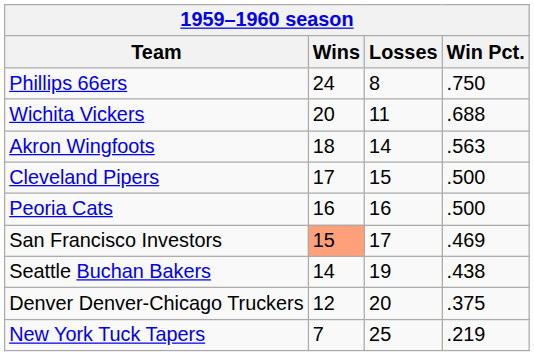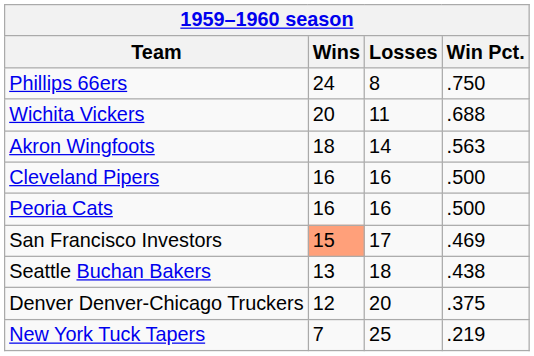 <table class="wikitable">
 <tr>
 <th colspan="4"><a href='#'>1959–1960 season</a></th>
 </tr>
 <tr>
 <th>Team</th>
 <th>Wins</th>
 <th>Losses</th>
 <th>Win Pct.</th>
 </tr>
 <tr>
 <td><a href='#'>Phillips 66ers</a></td>
 <td>24</td>
 <td>8</td>
 <td>.750</td>
 </tr>
 <tr>
 <td><a href='#'>Wichita Vickers</a></td>
 <td>20</td>
 <td>11</td>
 <td>.688</td>
 </tr>
 <tr>
 <td><a href='#'>Akron Wingfoots</a></td>
 <td>18</td>
 <td>14</td>
 <td>.563</td>
 </tr>
 <tr>
 <td><a href='#'>Cleveland Pipers</a></td>
-<td>17</td>
-<td>15</td>
+<td>16</td>
+<td>16</td>
 <td>.500</td>
 </tr>
 <tr>
 <td><a href='#'>Peoria Cats</a></td>
 <td>16</td>
 <td>16</td>
 <td>.500</td>
 </tr>
 <tr>
 <td>San Francisco Investors</td>
 <td style="background: lightsalmon;">15</td>
 <td>17</td>
 <td>.469</td>
 </tr>
 <tr>
 <td>Seattle <a href='#'>Buchan Bakers</a></td>
-<td>14</td>
-<td>19</td>
+<td>13</td>
+<td>18</td>
 <td>.438</td>
 </tr>
 <tr>
 <td>Denver Denver-Chicago Truckers</td>
 <td>12</td>
 <td>20</td>
 <td>.375</td>
 </tr>
 <tr>
 <td><a href='#'>New York Tuck Tapers</a></td>
 <td>7</td>
 <td>25</td>
 <td>.219</td>
 </tr>
 </table>
